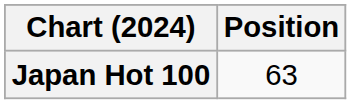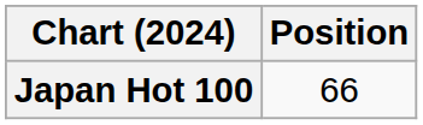 <table class="wikitable plainrowheaders" style="text-align:center">
 <tr>
 <th>Chart (2024)</th>
 <th>Position</th>
 </tr>
 <tr>
 <th scope="row">Japan Hot 100</th>
-<td>63</td>
+<td>66</td>
 </tr>
 </table>
